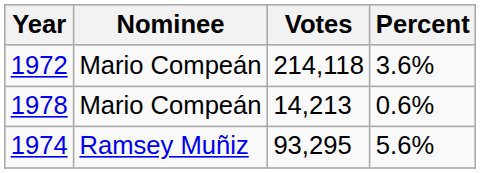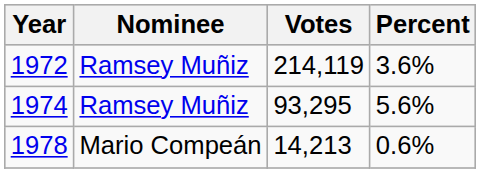 <table class="wikitable">
 <tr>
 <th>Year</th>
 <th>Nominee</th>
 <th>Votes</th>
 <th>Percent</th>
 </tr>
 <tr>
 <td><a href='#'>1972</a></td>
-<td>Mario Compeán</td>
-<td>214,118</td>
+<td><a href='#'>Ramsey Muñiz</a></td>
+<td>214,119</td>
 <td>3.6%</td>
+</tr>
+<tr>
+<td><a href='#'>1974</a></td>
+<td><a href='#'>Ramsey Muñiz</a></td>
+<td>93,295</td>
+<td>5.6%</td>
 </tr>
 <tr>
 <td><a href='#'>1978</a></td>
 <td>Mario Compeán</td>
 <td>14,213</td>
 <td>0.6%</td>
 </tr>
-<tr>
-<td><a href='#'>1974</a></td>
-<td><a href='#'>Ramsey Muñiz</a></td>
-<td>93,295</td>
-<td>5.6%</td>
-</tr>
 </table>
